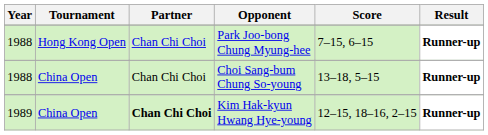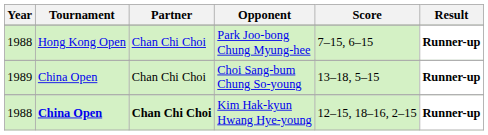 <table class="sortable wikitable" style="font-size: 90%;">
 <tr>
 <th>Year</th>
 <th>Tournament</th>
 <th>Partner</th>
 <th>Opponent</th>
 <th>Score</th>
 <th>Result</th>
 </tr>
 <tr>
 </tr>
 <tr style="background:#D4F1C5">
 <td align="center">1988</td>
 <td align="left"><a href='#'>Hong Kong Open</a></td>
 <td align="left"> <a href='#'>Chan Chi Choi</a></td>
 <td align="left"> <a href='#'>Park Joo-bong</a> <br>  <a href='#'>Chung Myung-hee</a></td>
 <td align="left">7–15, 6–15</td>
 <td style="text-align:left; background:white"> <strong>Runner-up</strong></td>
 </tr>
 <tr>
 </tr>
 <tr style="background:#D4F1C5">
-<td align="center">1988</td>
+<td align="center">1989</td>
 <td align="left"><a href='#'>China Open</a></td>
 <td align="left"> Chan Chi Choi</td>
 <td align="left"> <a href='#'>Choi Sang-bum</a> <br>  <a href='#'>Chung So-young</a></td>
 <td align="left">13–18, 5–15</td>
 <td style="text-align:left; background:white"> <strong>Runner-up</strong></td>
 </tr>
 <tr>
 </tr>
 <tr style="background:#D4F1C5">
-<td align="center">1989</td>
-<td align="left"><a href='#'>China Open</a></td>
+<td align="center">1988</td>
+<td align="left"><strong><a href='#'>China Open</a></strong></td>
 <td align="left"><strong> Chan Chi Choi</strong></td>
 <td align="left"> <a href='#'>Kim Hak-kyun</a> <br>  <a href='#'>Hwang Hye-young</a></td>
 <td align="left">12–15, 18–16, 2–15</td>
 <td style="text-align:left; background:white"> <strong>Runner-up</strong></td>
 </tr>
 </table>
